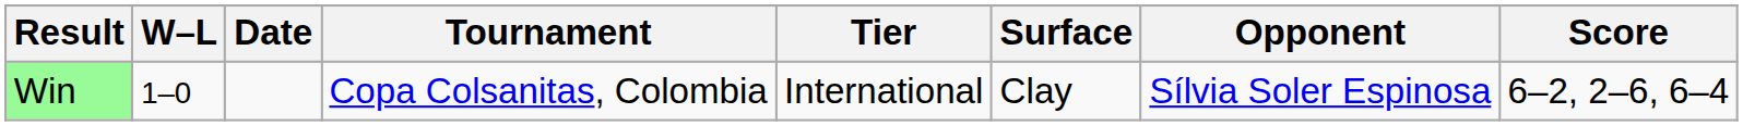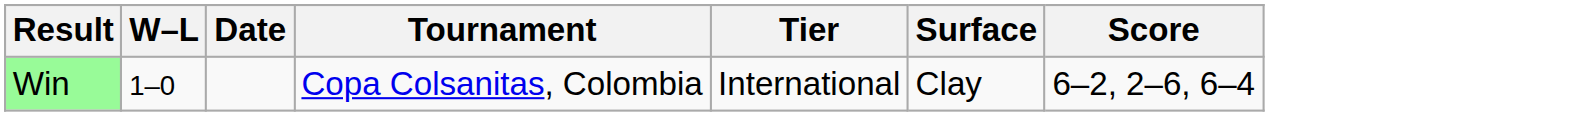 <table class="sortable wikitable">
 <tr>
 <th>Result</th>
 <th class="unsortable">W–L</th>
 <th>Date</th>
 <th>Tournament</th>
 <th>Tier</th>
 <th>Surface</th>
-<th>Opponent</th>
 <th class="unsortable">Score</th>
 </tr>
 <tr>
 <td style="background:#98fb98;">Win</td>
 <td><small>1–0</small></td>
 <td><a href='#'></a></td>
 <td><a href='#'>Copa Colsanitas</a>, Colombia</td>
 <td>International</td>
 <td>Clay</td>
-<td> <a href='#'>Sílvia Soler Espinosa</a></td>
 <td>6–2, 2–6, 6–4</td>
 </tr>
 </table>
